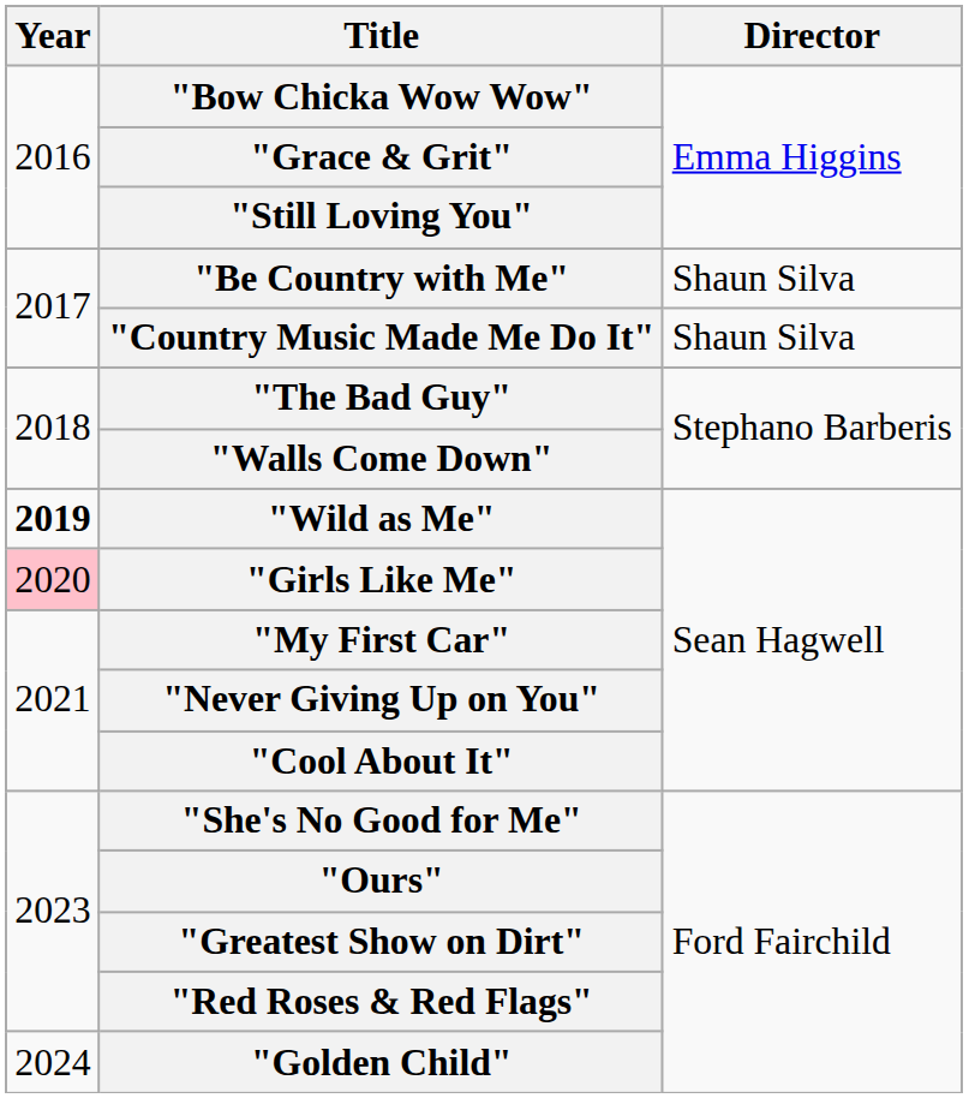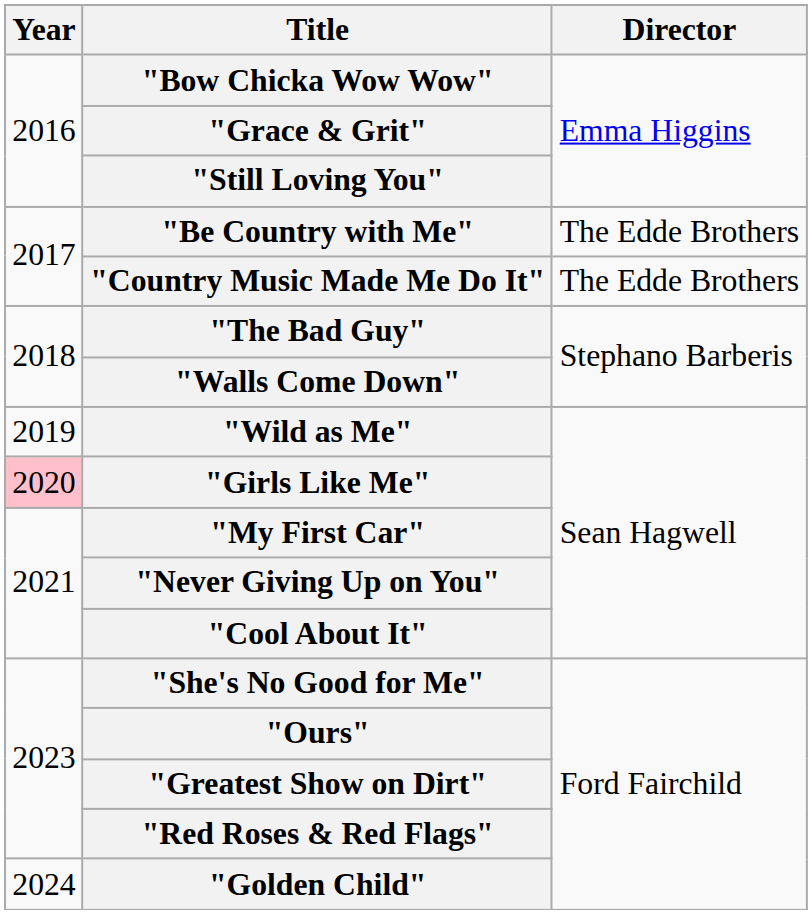 <table class="wikitable plainrowheaders">
 <tr>
 <th scope="col">Year</th>
 <th scope="col">Title</th>
 <th scope="col">Director</th>
 </tr>
 <tr>
 <td rowspan="3">2016</td>
 <th scope="row">"Bow Chicka Wow Wow"</th>
 <td rowspan="3"><a href='#'>Emma Higgins</a></td>
 </tr>
 <tr>
 <th scope="row">"Grace & Grit"</th>
 </tr>
 <tr>
 <th scope="row">"Still Loving You"</th>
 </tr>
 <tr>
 <td rowspan="2">2017</td>
 <th scope="row">"Be Country with Me"</th>
-<td>Shaun Silva</td>
+<td>The Edde Brothers</td>
 </tr>
 <tr>
 <th scope="row">"Country Music Made Me Do It"</th>
-<td>Shaun Silva</td>
+<td>The Edde Brothers</td>
 </tr>
 <tr>
 <td rowspan="2">2018</td>
 <th scope="row">"The Bad Guy"</th>
 <td rowspan="2">Stephano Barberis</td>
 </tr>
 <tr>
 <th scope="row">"Walls Come Down"</th>
 </tr>
 <tr>
-<td><strong>2019</strong></td>
+<td>2019</td>
 <th scope="row">"Wild as Me"</th>
 <td rowspan="5">Sean Hagwell</td>
 </tr>
 <tr>
 <td style="background: pink;">2020</td>
 <th scope="row">"Girls Like Me"</th>
 </tr>
 <tr>
 <td rowspan="3">2021</td>
 <th scope="row">"My First Car"</th>
 </tr>
 <tr>
 <th scope="row">"Never Giving Up on You"</th>
 </tr>
 <tr>
 <th scope="row">"Cool About It"</th>
 </tr>
 <tr>
 <td rowspan="4">2023</td>
 <th scope="row">"She's No Good for Me"</th>
 <td rowspan="5">Ford Fairchild</td>
 </tr>
 <tr>
 <th scope="row">"Ours"</th>
 </tr>
 <tr>
 <th scope="row">"Greatest Show on Dirt"</th>
 </tr>
 <tr>
 <th scope="row">"Red Roses & Red Flags"</th>
 </tr>
 <tr>
 <td>2024</td>
 <th scope="row">"Golden Child"</th>
 </tr>
 </table>
